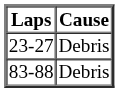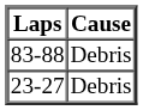 <table border=2 cellspacing=0>
 <tr>
 <th>Laps</th>
 <th>Cause</th>
 </tr>
 <tr>
+<td>83-88</td>
+<td>Debris</td>
+</tr>
+<tr>
 <td>23-27</td>
 <td>Debris</td>
 </tr>
-<tr>
-<td>83-88</td>
-<td>Debris</td>
-</tr>
 </table>
